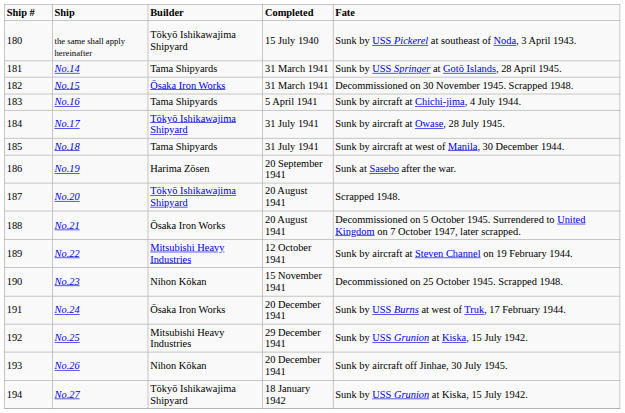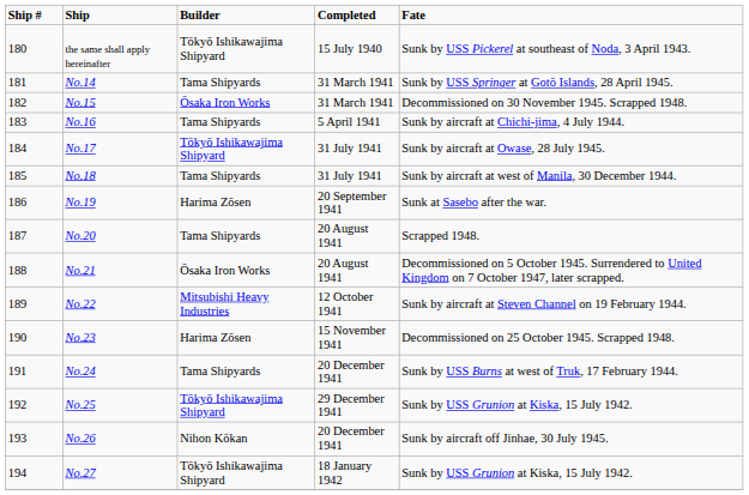 <table class="wikitable" width="75%">
 <tr>
 <td width="5%"><strong>Ship #</strong></td>
 <td width="10%"><strong>Ship</strong></td>
 <td width="12%"><strong>Builder</strong></td>
 <td width="5%" bgcolor=><strong>Completed</strong></td>
 <td width="30%" bgcolor=><strong>Fate</strong></td>
 </tr>
 <tr>
 <td>180</td>
 <td><br><small>the same shall apply hereinafter</small></td>
 <td>Tōkyō Ishikawajima Shipyard</td>
 <td>15 July 1940</td>
 <td>Sunk by <a href='#'>USS <em>Pickerel</em></a> at southeast of <a href='#'>Noda</a>, 3 April 1943.</td>
 </tr>
 <tr>
 <td>181</td>
 <td><a href='#'><em>No.14</em></a></td>
 <td>Tama Shipyards</td>
 <td>31 March 1941</td>
 <td>Sunk by <a href='#'>USS <em>Springer</em></a> at <a href='#'>Gotō Islands</a>, 28 April 1945.</td>
 </tr>
 <tr>
 <td>182</td>
 <td><a href='#'><em>No.15</em></a></td>
 <td><a href='#'>Ōsaka Iron Works</a></td>
 <td>31 March 1941</td>
 <td>Decommissioned on 30 November 1945. Scrapped 1948.</td>
 </tr>
 <tr>
 <td>183</td>
 <td><a href='#'><em>No.16</em></a></td>
 <td>Tama Shipyards</td>
 <td>5 April 1941</td>
 <td>Sunk by aircraft at <a href='#'>Chichi-jima</a>, 4 July 1944.</td>
 </tr>
 <tr>
 <td>184</td>
 <td><a href='#'><em>No.17</em></a></td>
 <td><a href='#'>Tōkyō Ishikawajima Shipyard</a></td>
 <td>31 July 1941</td>
 <td>Sunk by aircraft at <a href='#'>Owase</a>, 28 July 1945.</td>
 </tr>
 <tr>
 <td>185</td>
 <td><a href='#'><em>No.18</em></a></td>
 <td>Tama Shipyards</td>
 <td>31 July 1941</td>
 <td>Sunk by aircraft at west of <a href='#'>Manila</a>, 30 December 1944.</td>
 </tr>
 <tr>
 <td>186</td>
 <td><a href='#'><em>No.19</em></a></td>
 <td>Harima Zōsen</td>
 <td>20 September 1941</td>
 <td>Sunk at <a href='#'>Sasebo</a> after the war.</td>
 </tr>
 <tr>
 <td>187</td>
 <td><a href='#'><em>No.20</em></a></td>
-<td><a href='#'>Tōkyō Ishikawajima Shipyard</a></td>
+<td>Tama Shipyards</td>
 <td>20 August 1941</td>
 <td>Scrapped 1948.</td>
 </tr>
 <tr>
 <td>188</td>
 <td><a href='#'><em>No.21</em></a></td>
 <td>Ōsaka Iron Works</td>
 <td>20 August 1941</td>
 <td>Decommissioned on 5 October 1945. Surrendered to <a href='#'>United Kingdom</a> on 7 October 1947, later scrapped.</td>
 </tr>
 <tr>
 <td>189</td>
 <td><a href='#'><em>No.22</em></a></td>
 <td><a href='#'>Mitsubishi Heavy Industries</a></td>
 <td>12 October 1941</td>
 <td>Sunk by aircraft at <a href='#'>Steven Channel</a> on 19 February 1944.</td>
 </tr>
 <tr>
 <td>190</td>
 <td><a href='#'><em>No.23</em></a></td>
-<td>Nihon Kōkan</td>
+<td>Harima Zōsen</td>
 <td>15 November 1941</td>
 <td>Decommissioned on 25 October 1945. Scrapped 1948.</td>
 </tr>
 <tr>
 <td>191</td>
 <td><a href='#'><em>No.24</em></a></td>
-<td>Ōsaka Iron Works</td>
+<td>Tama Shipyards</td>
 <td>20 December 1941</td>
 <td>Sunk by <a href='#'>USS <em>Burns</em></a> at west of <a href='#'>Truk</a>, 17 February 1944.</td>
 </tr>
 <tr>
 <td>192</td>
 <td><a href='#'><em>No.25</em></a></td>
-<td>Mitsubishi Heavy Industries</td>
+<td><a href='#'>Tōkyō Ishikawajima Shipyard</a></td>
 <td>29 December 1941</td>
 <td>Sunk by <a href='#'>USS <em>Grunion</em></a> at <a href='#'>Kiska</a>, 15 July 1942.</td>
 </tr>
 <tr>
 <td>193</td>
 <td><a href='#'><em>No.26</em></a></td>
 <td>Nihon Kōkan</td>
 <td>20 December 1941</td>
 <td>Sunk by aircraft off Jinhae, 30 July 1945.</td>
 </tr>
 <tr>
 <td>194</td>
 <td><a href='#'><em>No.27</em></a></td>
 <td>Tōkyō Ishikawajima Shipyard</td>
 <td>18 January 1942</td>
 <td>Sunk by <a href='#'>USS <em>Grunion</em></a> at Kiska, 15 July 1942.</td>
 </tr>
 <tr>
 </tr>
 </table>
